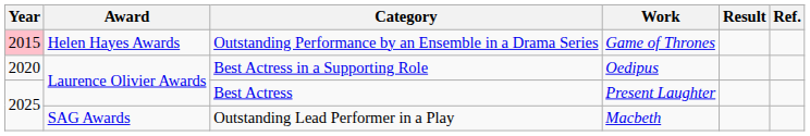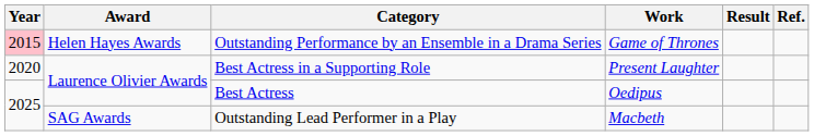 <table class="wikitable plainrowheaders">
 <tr>
 <th>Year</th>
 <th>Award</th>
 <th>Category</th>
 <th>Work</th>
 <th>Result</th>
 <th>Ref.</th>
 </tr>
 <tr>
 <td style="background: pink;">2015</td>
 <td><a href='#'>Helen Hayes Awards</a></td>
 <td><a href='#'>Outstanding Performance by an Ensemble in a Drama Series</a></td>
 <td><em><a href='#'>Game of Thrones</a></em></td>
 <td></td>
 </tr>
 <tr>
 <td>2020</td>
 <td rowspan="2"><a href='#'>Laurence Olivier Awards</a></td>
 <td><a href='#'>Best Actress in a Supporting Role</a></td>
-<td><em><a href='#'>Oedipus</a></em></td>
+<td><em><a href='#'>Present Laughter</a></em></td>
 <td></td>
 <td></td>
 </tr>
 <tr>
 <td rowspan="2">2025</td>
 <td><a href='#'>Best Actress</a></td>
-<td><em><a href='#'>Present Laughter</a></em></td>
+<td><em><a href='#'>Oedipus</a></em></td>
 <td></td>
 <td></td>
 </tr>
 <tr>
 <td><a href='#'>SAG Awards</a></td>
 <td>Outstanding Lead Performer in a Play</td>
 <td><em><a href='#'>Macbeth</a></em></td>
 <td></td>
 <td></td>
 </tr>
 </table>
